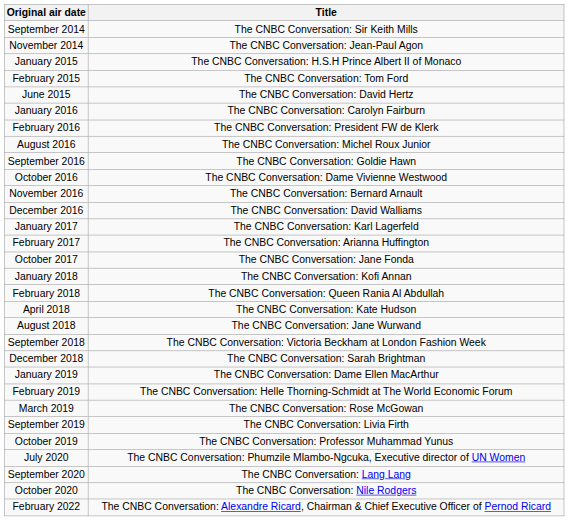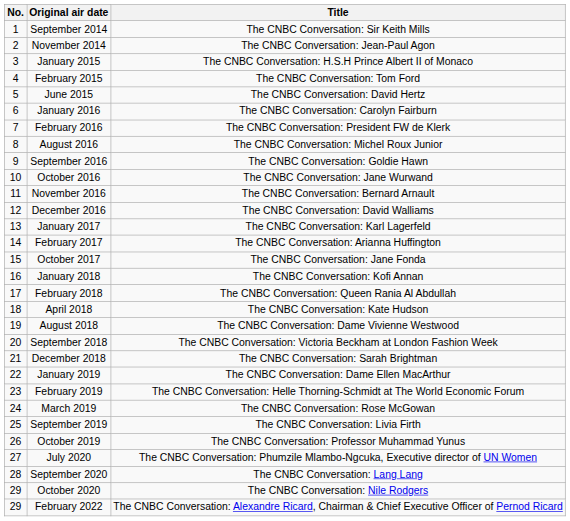 <table class="wikitable plainrowheaders" style="text-align:center;">
 <tr>
+<th scope="col" style="width:4%">No.</th>
 <th scope="col" style="width:15%">Original air date</th>
 <th scope="col">Title</th>
 </tr>
 <tr>
+<td>1</td>
 <td>September 2014</td>
 <td>The CNBC Conversation: Sir Keith Mills</td>
 </tr>
 <tr>
+<td>2</td>
 <td>November 2014</td>
 <td>The CNBC Conversation: Jean-Paul Agon</td>
 </tr>
 <tr>
+<td>3</td>
 <td>January 2015</td>
 <td>The CNBC Conversation: H.S.H Prince Albert II of Monaco</td>
 </tr>
 <tr>
+<td>4</td>
 <td>February 2015</td>
 <td>The CNBC Conversation: Tom Ford</td>
 </tr>
 <tr>
+<td>5</td>
 <td>June 2015</td>
 <td>The CNBC Conversation: David Hertz</td>
 </tr>
 <tr>
+<td>6</td>
 <td>January 2016</td>
 <td>The CNBC Conversation: Carolyn Fairburn</td>
 </tr>
 <tr>
+<td>7</td>
 <td>February 2016</td>
 <td>The CNBC Conversation: President FW de Klerk</td>
 </tr>
 <tr>
+<td>8</td>
 <td>August 2016</td>
 <td>The CNBC Conversation: Michel Roux Junior</td>
 </tr>
 <tr>
+<td>9</td>
 <td>September 2016</td>
 <td>The CNBC Conversation: Goldie Hawn</td>
 </tr>
 <tr>
+<td>10</td>
 <td>October 2016</td>
-<td>The CNBC Conversation: Dame Vivienne Westwood</td>
+<td>The CNBC Conversation: Jane Wurwand</td>
 </tr>
 <tr>
+<td>11</td>
 <td>November 2016</td>
 <td>The CNBC Conversation: Bernard Arnault</td>
 </tr>
 <tr>
+<td>12</td>
 <td>December 2016</td>
 <td>The CNBC Conversation: David Walliams</td>
 </tr>
 <tr>
+<td>13</td>
 <td>January 2017</td>
 <td>The CNBC Conversation: Karl Lagerfeld</td>
 </tr>
 <tr>
+<td>14</td>
 <td>February 2017</td>
 <td>The CNBC Conversation: Arianna Huffington</td>
 </tr>
 <tr>
+<td>15</td>
 <td>October 2017</td>
 <td>The CNBC Conversation: Jane Fonda</td>
 </tr>
 <tr>
+<td>16</td>
 <td>January 2018</td>
 <td>The CNBC Conversation: Kofi Annan</td>
 </tr>
 <tr>
+<td>17</td>
 <td>February 2018</td>
 <td>The CNBC Conversation: Queen Rania Al Abdullah</td>
 </tr>
 <tr>
+<td>18</td>
 <td>April 2018</td>
 <td>The CNBC Conversation: Kate Hudson</td>
 </tr>
 <tr>
+<td>19</td>
 <td>August 2018</td>
-<td>The CNBC Conversation: Jane Wurwand</td>
+<td>The CNBC Conversation: Dame Vivienne Westwood</td>
 </tr>
 <tr>
+<td>20</td>
 <td>September 2018</td>
 <td>The CNBC Conversation: Victoria Beckham at London Fashion Week</td>
 </tr>
 <tr>
+<td>21</td>
 <td>December 2018</td>
 <td>The CNBC Conversation: Sarah Brightman</td>
 </tr>
 <tr>
+<td>22</td>
 <td>January 2019</td>
 <td>The CNBC Conversation: Dame Ellen MacArthur</td>
 </tr>
 <tr>
+<td>23</td>
 <td>February 2019</td>
 <td>The CNBC Conversation: Helle Thorning-Schmidt at The World Economic Forum</td>
 </tr>
 <tr>
+<td>24</td>
 <td>March 2019</td>
 <td>The CNBC Conversation: Rose McGowan</td>
 </tr>
 <tr>
+<td>25</td>
 <td>September 2019</td>
 <td>The CNBC Conversation: Livia Firth</td>
 </tr>
 <tr>
+<td>26</td>
 <td>October 2019</td>
 <td>The CNBC Conversation: Professor Muhammad Yunus</td>
 </tr>
 <tr>
+<td>27</td>
 <td>July 2020</td>
 <td>The CNBC Conversation: Phumzile Mlambo-Ngcuka, Executive director of <a href='#'>UN Women</a></td>
 </tr>
 <tr>
+<td>28</td>
 <td>September 2020</td>
 <td>The CNBC Conversation: <a href='#'>Lang Lang</a></td>
 </tr>
 <tr>
+<td>29</td>
 <td>October 2020</td>
 <td>The CNBC Conversation: <a href='#'>Nile Rodgers</a></td>
 </tr>
 <tr>
+<td>29</td>
 <td>February 2022</td>
 <td>The CNBC Conversation: <a href='#'>Alexandre Ricard</a>, Chairman & Chief Executive Officer of <a href='#'>Pernod Ricard</a></td>
 </tr>
 </table>
